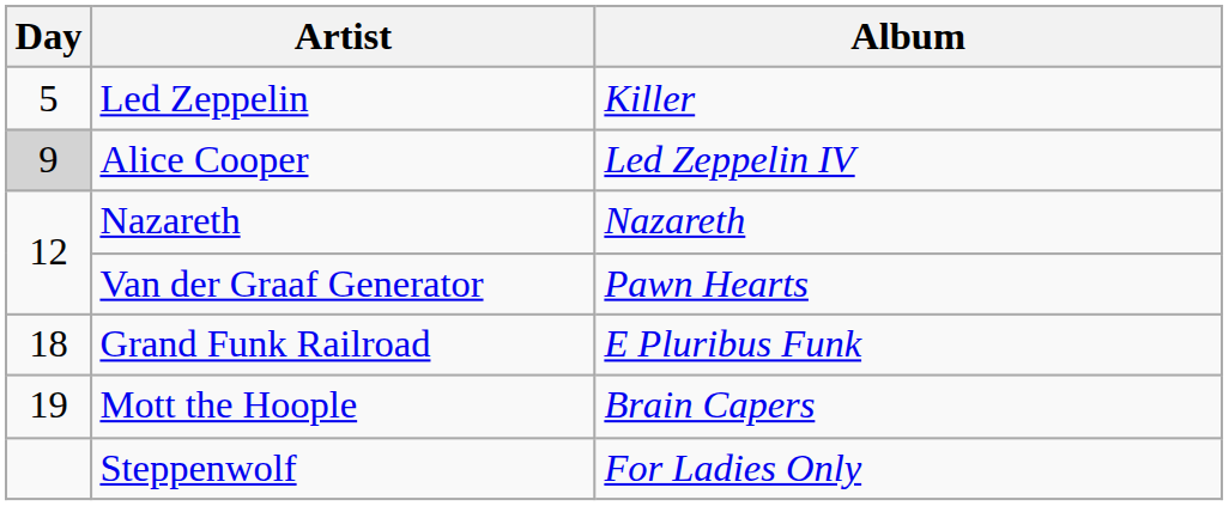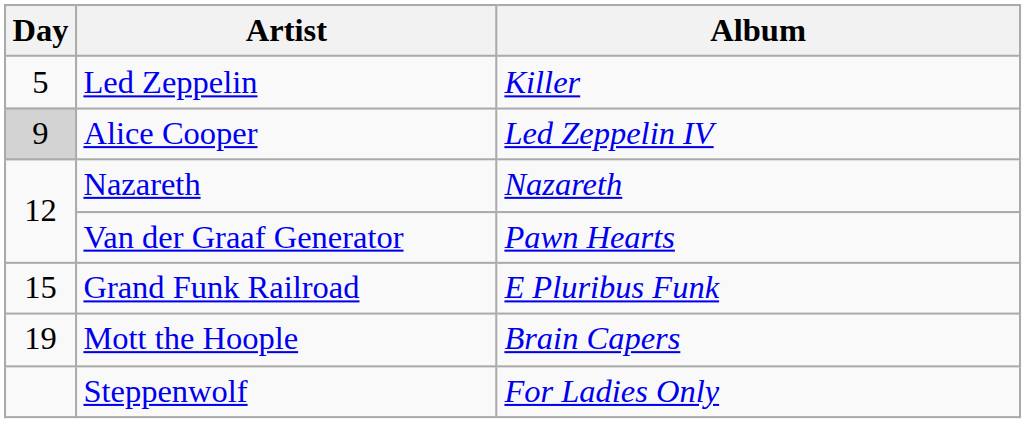 <table class="wikitable" border="1">
 <tr>
 <th>Day</th>
 <th width="200">Artist</th>
 <th width="250">Album</th>
 </tr>
 <tr>
 <td style="text-align:center;" rowspan="1">5</td>
 <td><a href='#'>Led Zeppelin</a></td>
 <td><em><a href='#'>Killer</a></em></td>
 </tr>
 <tr>
 <td style="background: lightgrey; text-align:center;" rowspan="1">9</td>
 <td><a href='#'>Alice Cooper</a></td>
 <td><em><a href='#'>Led Zeppelin IV</a></em></td>
 </tr>
 <tr>
 <td rowspan="2" style="text-align:center;">12</td>
 <td><a href='#'>Nazareth</a></td>
 <td><em><a href='#'>Nazareth</a></em></td>
 </tr>
 <tr>
 <td><a href='#'>Van der Graaf Generator</a></td>
 <td><em><a href='#'>Pawn Hearts</a></em></td>
 </tr>
 <tr>
-<td style="text-align:center;" rowspan="1">18</td>
+<td style="text-align:center;" rowspan="1">15</td>
 <td><a href='#'>Grand Funk Railroad</a></td>
 <td><em><a href='#'>E Pluribus Funk</a></em></td>
 </tr>
 <tr>
 <td style="text-align:center;" rowspan="1">19</td>
 <td><a href='#'>Mott the Hoople</a></td>
 <td><em><a href='#'>Brain Capers</a></em></td>
 </tr>
 <tr>
 <td rowspan="1"></td>
 <td><a href='#'>Steppenwolf</a></td>
 <td><em><a href='#'>For Ladies Only</a></em></td>
 </tr>
 </table>
